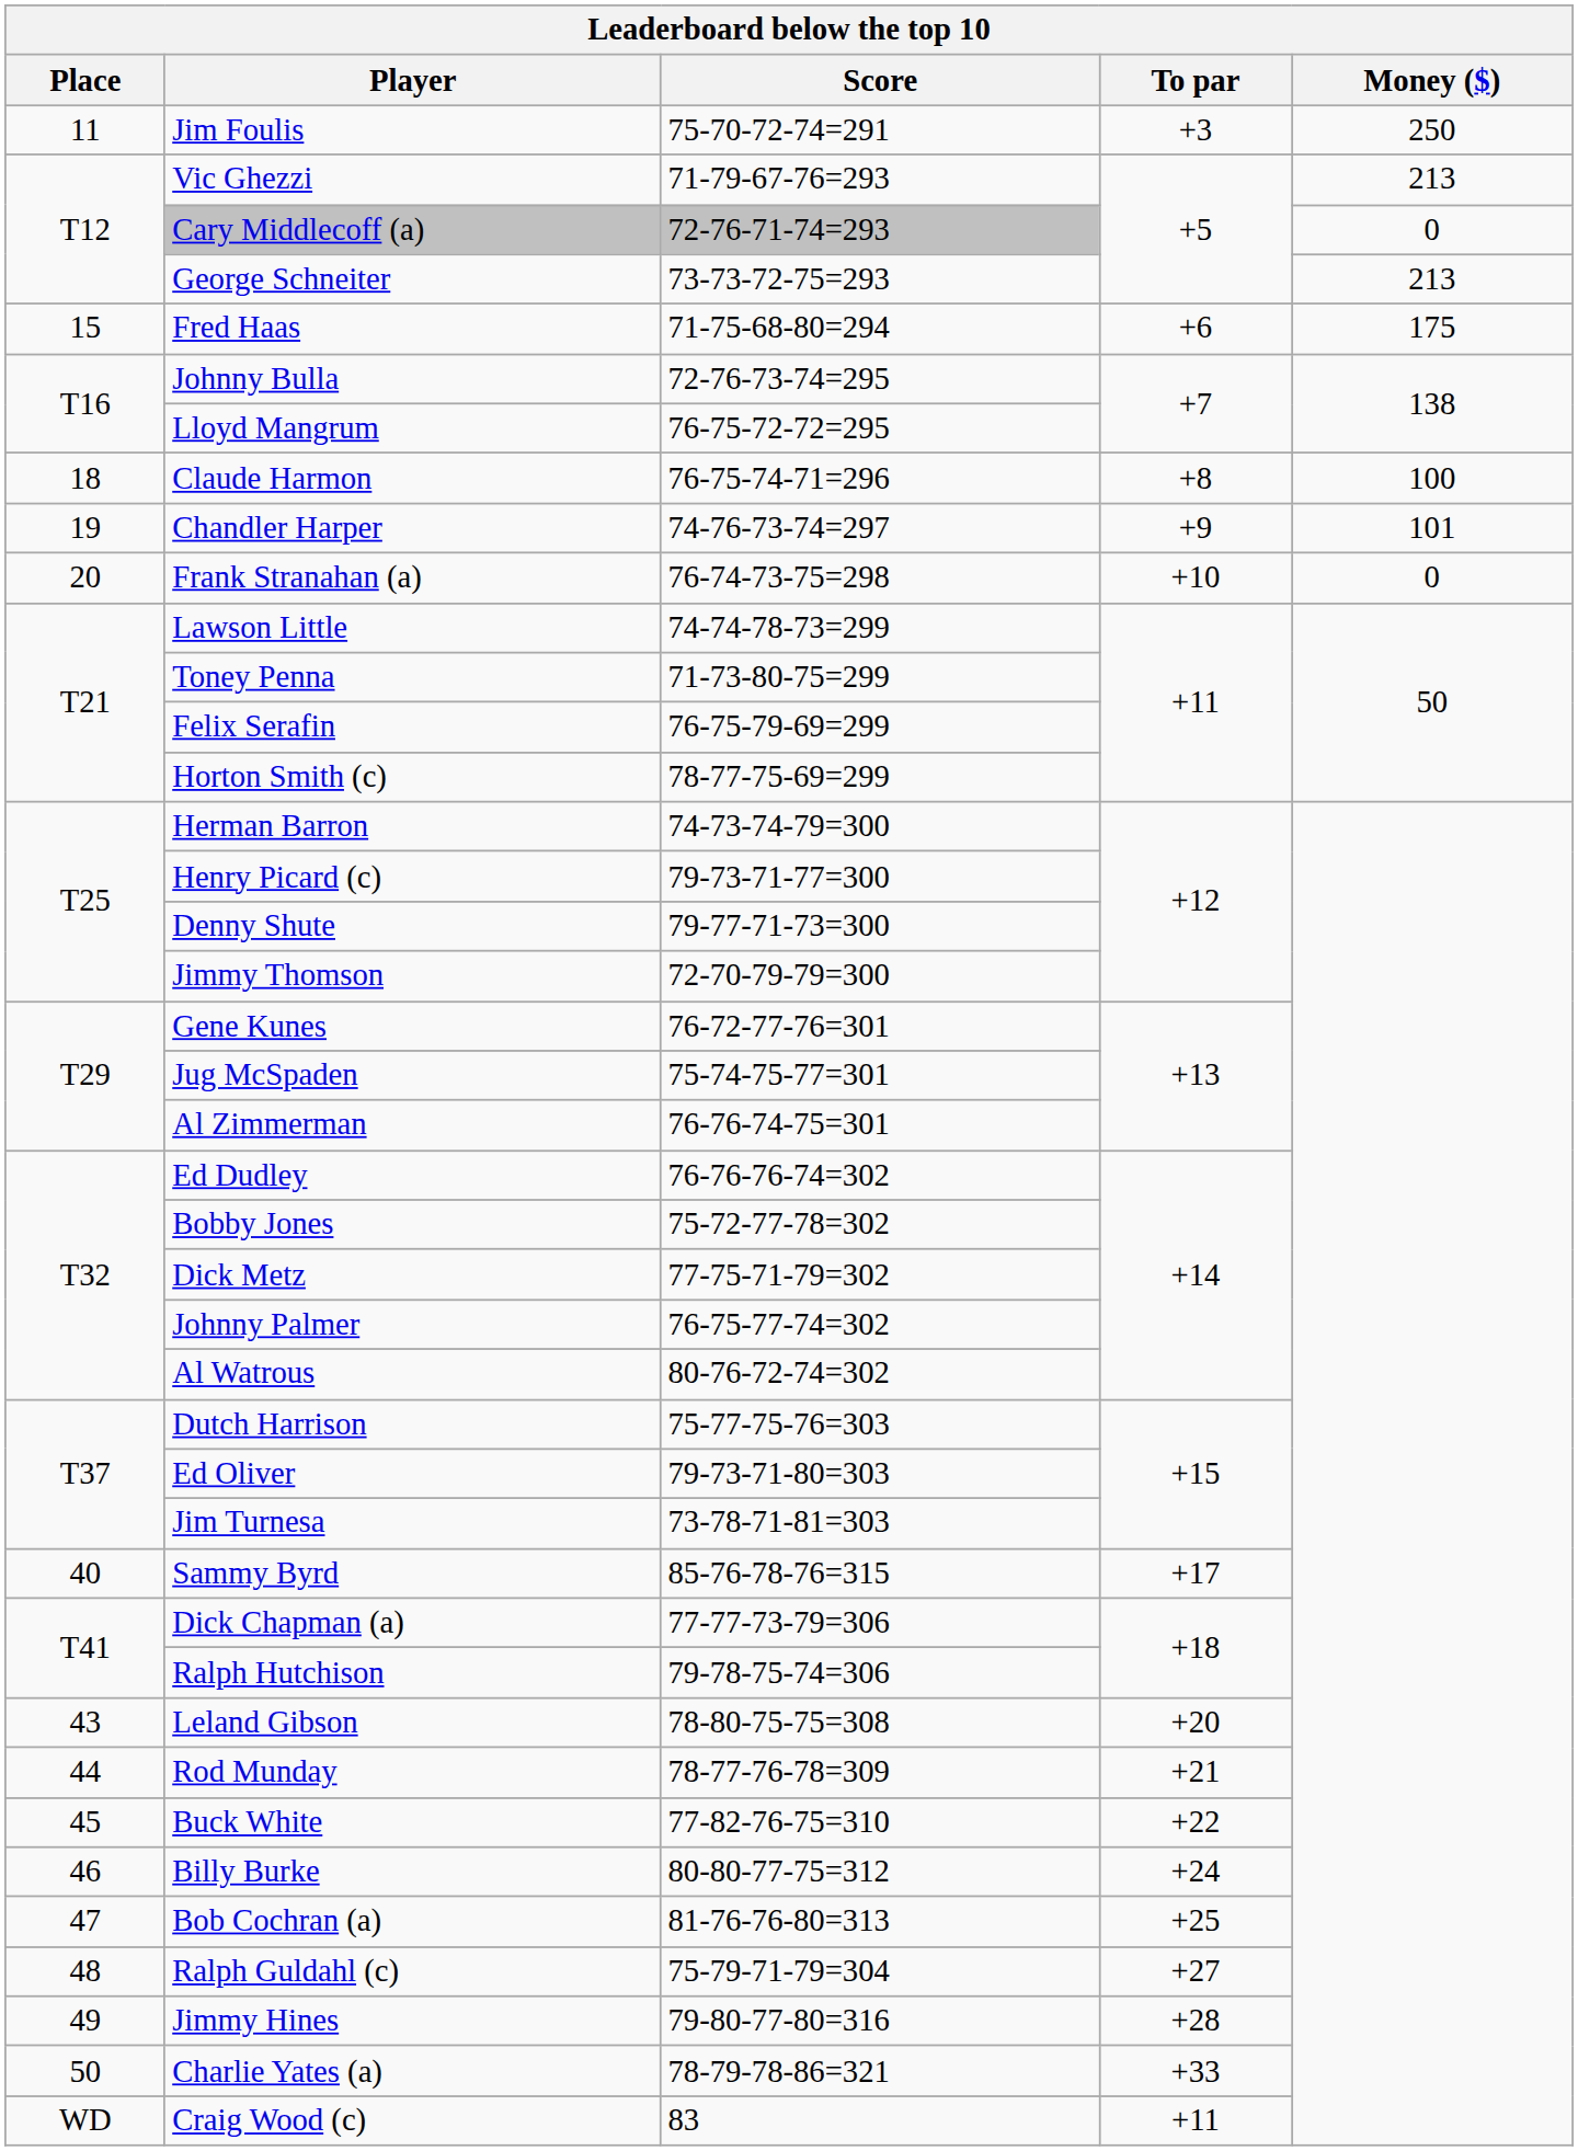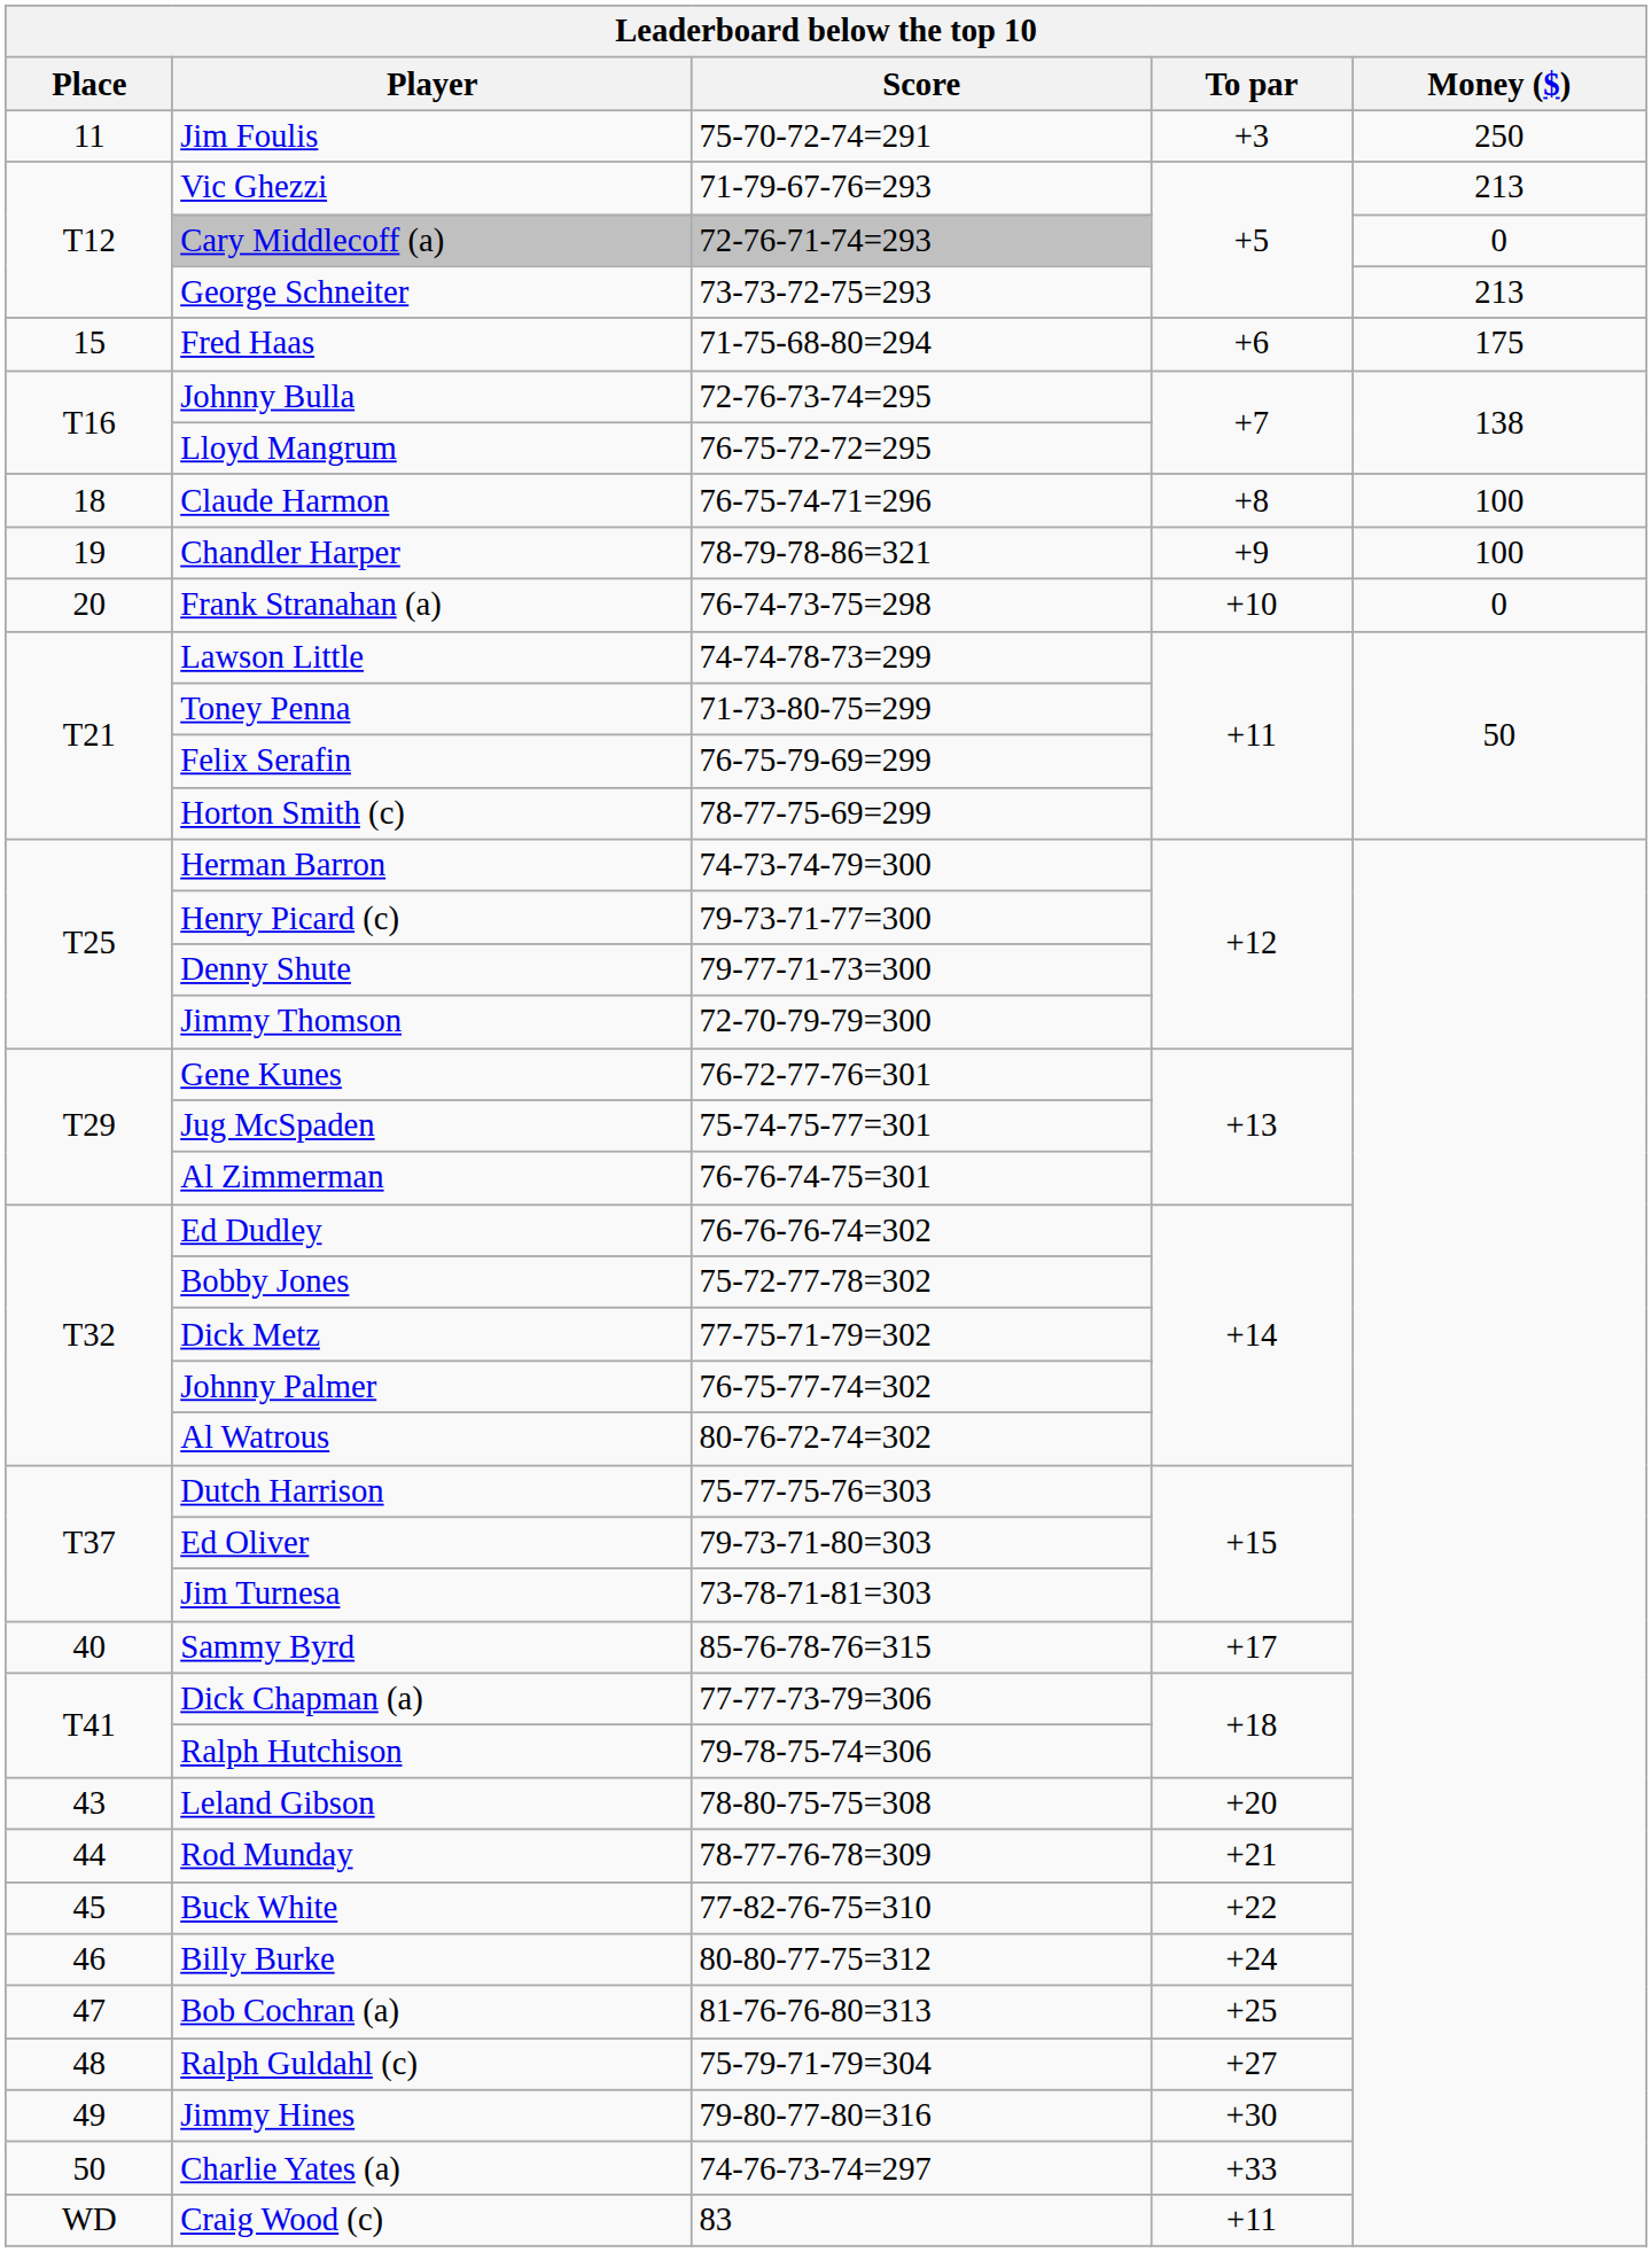 <table class="collapsible collapsed wikitable" style="width:50em;margin-top:-1px;">
 <tr>
 <th scope="col" colspan="6">Leaderboard below the top 10</th>
 </tr>
 <tr>
 <th>Place</th>
 <th>Player</th>
 <th>Score</th>
 <th>To par</th>
 <th>Money (<a href='#'>$</a>)</th>
 </tr>
 <tr>
 <td align=center>11</td>
 <td> <a href='#'>Jim Foulis</a></td>
 <td>75-70-72-74=291</td>
 <td align=center>+3</td>
 <td align=center>250</td>
 </tr>
 <tr>
 <td rowspan=3 align=center>T12</td>
 <td> <a href='#'>Vic Ghezzi</a></td>
 <td>71-79-67-76=293</td>
 <td rowspan=3 align=center>+5</td>
 <td align=center>213</td>
 </tr>
 <tr>
 <td style="background:silver"> <a href='#'>Cary Middlecoff</a> (a)</td>
 <td style="background:silver">72-76-71-74=293</td>
 <td align=center>0</td>
 </tr>
 <tr>
 <td> <a href='#'>George Schneiter</a></td>
 <td>73-73-72-75=293</td>
 <td align=center>213</td>
 </tr>
 <tr>
 <td align=center>15</td>
 <td> <a href='#'>Fred Haas</a></td>
 <td>71-75-68-80=294</td>
 <td align=center>+6</td>
 <td align=center>175</td>
 </tr>
 <tr>
 <td rowspan=2 align=center>T16</td>
 <td> <a href='#'>Johnny Bulla</a></td>
 <td>72-76-73-74=295</td>
 <td rowspan=2 align=center>+7</td>
 <td rowspan=2 align=center>138</td>
 </tr>
 <tr>
 <td> <a href='#'>Lloyd Mangrum</a></td>
 <td>76-75-72-72=295</td>
 </tr>
 <tr>
 <td align=center>18</td>
 <td> <a href='#'>Claude Harmon</a></td>
 <td>76-75-74-71=296</td>
 <td align=center>+8</td>
 <td align=center>100</td>
 </tr>
 <tr>
 <td align=center>19</td>
 <td> <a href='#'>Chandler Harper</a></td>
-<td>74-76-73-74=297</td>
+<td>78-79-78-86=321</td>
 <td align=center>+9</td>
-<td align=center>101</td>
+<td align=center>100</td>
 </tr>
 <tr>
 <td align=center>20</td>
 <td> <a href='#'>Frank Stranahan</a> (a)</td>
 <td>76-74-73-75=298</td>
 <td align=center>+10</td>
 <td align=center>0</td>
 </tr>
 <tr>
 <td rowspan=4 align=center>T21</td>
 <td> <a href='#'>Lawson Little</a></td>
 <td>74-74-78-73=299</td>
 <td rowspan=4 align=center>+11</td>
 <td rowspan=4 align=center>50</td>
 </tr>
 <tr>
 <td> <a href='#'>Toney Penna</a></td>
 <td>71-73-80-75=299</td>
 </tr>
 <tr>
 <td> <a href='#'>Felix Serafin</a></td>
 <td>76-75-79-69=299</td>
 </tr>
 <tr>
 <td> <a href='#'>Horton Smith</a> (c)</td>
 <td>78-77-75-69=299</td>
 </tr>
 <tr>
 <td rowspan=4 align=center>T25</td>
 <td> <a href='#'>Herman Barron</a></td>
 <td>74-73-74-79=300</td>
 <td rowspan=4 align=center>+12</td>
 <td rowspan=27 align=center></td>
 </tr>
 <tr>
 <td> <a href='#'>Henry Picard</a> (c)</td>
 <td>79-73-71-77=300</td>
 </tr>
 <tr>
 <td> <a href='#'>Denny Shute</a></td>
 <td>79-77-71-73=300</td>
 </tr>
 <tr>
 <td> <a href='#'>Jimmy Thomson</a></td>
 <td>72-70-79-79=300</td>
 </tr>
 <tr>
 <td rowspan=3 align=center>T29</td>
 <td> <a href='#'>Gene Kunes</a></td>
 <td>76-72-77-76=301</td>
 <td rowspan=3 align=center>+13</td>
 </tr>
 <tr>
 <td> <a href='#'>Jug McSpaden</a></td>
 <td>75-74-75-77=301</td>
 </tr>
 <tr>
 <td> <a href='#'>Al Zimmerman</a></td>
 <td>76-76-74-75=301</td>
 </tr>
 <tr>
 <td rowspan=5 align=center>T32</td>
 <td> <a href='#'>Ed Dudley</a></td>
 <td>76-76-76-74=302</td>
 <td rowspan=5 align=center>+14</td>
 </tr>
 <tr>
 <td> <a href='#'>Bobby Jones</a></td>
 <td>75-72-77-78=302</td>
 </tr>
 <tr>
 <td> <a href='#'>Dick Metz</a></td>
 <td>77-75-71-79=302</td>
 </tr>
 <tr>
 <td> <a href='#'>Johnny Palmer</a></td>
 <td>76-75-77-74=302</td>
 </tr>
 <tr>
 <td> <a href='#'>Al Watrous</a></td>
 <td>80-76-72-74=302</td>
 </tr>
 <tr>
 <td rowspan=3 align=center>T37</td>
 <td> <a href='#'>Dutch Harrison</a></td>
 <td>75-77-75-76=303</td>
 <td rowspan=3 align=center>+15</td>
 </tr>
 <tr>
 <td> <a href='#'>Ed Oliver</a></td>
 <td>79-73-71-80=303</td>
 </tr>
 <tr>
 <td> <a href='#'>Jim Turnesa</a></td>
 <td>73-78-71-81=303</td>
 </tr>
 <tr>
 <td align=center>40</td>
 <td> <a href='#'>Sammy Byrd</a></td>
 <td>85-76-78-76=315</td>
 <td align=center>+17</td>
 </tr>
 <tr>
 <td rowspan=2 align=center>T41</td>
 <td> <a href='#'>Dick Chapman</a> (a)</td>
 <td>77-77-73-79=306</td>
 <td rowspan=2 align=center>+18</td>
 </tr>
 <tr>
 <td> <a href='#'>Ralph Hutchison</a></td>
 <td>79-78-75-74=306</td>
 </tr>
 <tr>
 <td align=center>43</td>
 <td> <a href='#'>Leland Gibson</a></td>
 <td>78-80-75-75=308</td>
 <td align=center>+20</td>
 </tr>
 <tr>
 <td align=center>44</td>
 <td> <a href='#'>Rod Munday</a></td>
 <td>78-77-76-78=309</td>
 <td align=center>+21</td>
 </tr>
 <tr>
 <td align=center>45</td>
 <td> <a href='#'>Buck White</a></td>
 <td>77-82-76-75=310</td>
 <td align=center>+22</td>
 </tr>
 <tr>
 <td align=center>46</td>
 <td> <a href='#'>Billy Burke</a></td>
 <td>80-80-77-75=312</td>
 <td align=center>+24</td>
 </tr>
 <tr>
 <td align=center>47</td>
 <td> <a href='#'>Bob Cochran</a> (a)</td>
 <td>81-76-76-80=313</td>
 <td align=center>+25</td>
 </tr>
 <tr>
 <td align=center>48</td>
 <td> <a href='#'>Ralph Guldahl</a> (c)</td>
 <td>75-79-71-79=304</td>
 <td align=center>+27</td>
 </tr>
 <tr>
 <td align=center>49</td>
 <td> <a href='#'>Jimmy Hines</a></td>
 <td>79-80-77-80=316</td>
-<td align=center>+28</td>
+<td align=center>+30</td>
 </tr>
 <tr>
 <td align=center>50</td>
 <td> <a href='#'>Charlie Yates</a> (a)</td>
-<td>78-79-78-86=321</td>
+<td>74-76-73-74=297</td>
 <td align=center>+33</td>
 </tr>
 <tr>
 <td align=center>WD</td>
 <td> <a href='#'>Craig Wood</a> (c)</td>
 <td>83</td>
 <td align=center>+11</td>
 </tr>
 </table>
